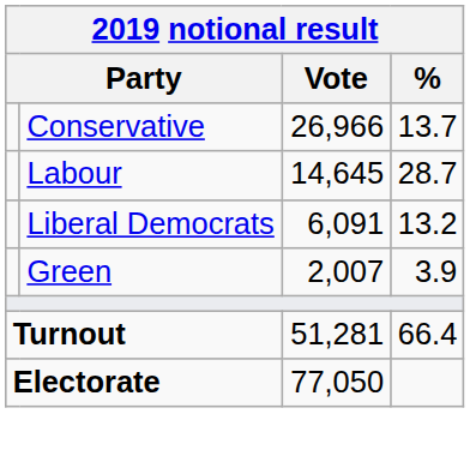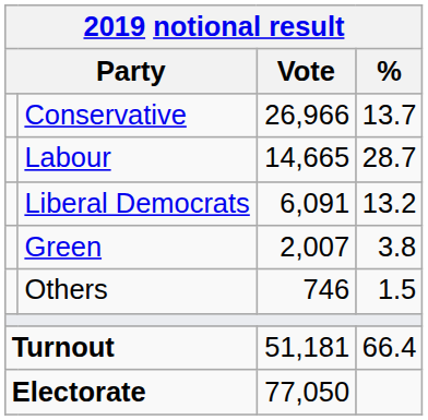 <table class="wikitable">
 <tr>
 <th colspan="4"><a href='#'>2019</a> <a href='#'>notional result</a></th>
 </tr>
 <tr>
 <th bgcolor="#DDDDFF" width="130px" colspan="2">Party</th>
 <th bgcolor="#DDDDFF" width="50px">Vote</th>
 <th bgcolor="#DDDDFF" width="30px">%</th>
 </tr>
 <tr>
 <td></td>
 <td><a href='#'>Conservative</a></td>
 <td align=right>26,966</td>
 <td align=right>13.7</td>
 </tr>
 <tr>
 <td></td>
 <td><a href='#'>Labour</a></td>
-<td align=right>14,645</td>
+<td align=right>14,665</td>
 <td align=right>28.7</td>
 </tr>
 <tr>
 <td></td>
 <td><a href='#'>Liberal Democrats</a></td>
 <td align=right>6,091</td>
 <td align=right>13.2</td>
 </tr>
 <tr>
 <td></td>
 <td><a href='#'>Green</a></td>
 <td align=right>2,007</td>
-<td align=right>3.9</td>
+<td align=right>3.8</td>
+</tr>
+<tr>
+<td></td>
+<td>Others</td>
+<td align=right>746</td>
+<td align=right>1.5</td>
 </tr>
 <tr>
 <td colspan="4" bgcolor="#EAECF0"></td>
 </tr>
 <tr>
 <td colspan="2"><strong>Turnout</strong></td>
-<td align=right>51,281</td>
+<td align=right>51,181</td>
 <td align=right>66.4</td>
 </tr>
 <tr>
 <td colspan="2"><strong>Electorate</strong></td>
 <td align=right>77,050</td>
 </tr>
 </table>
